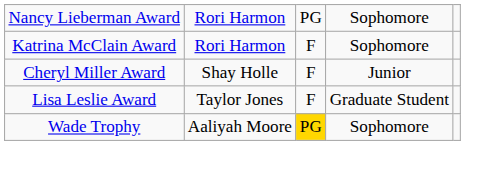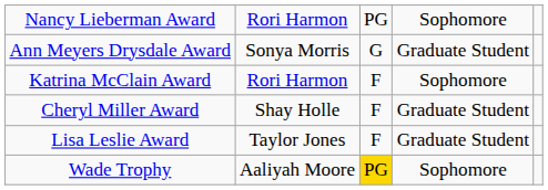 <table class="wikitable">
 <tr align="center">
 <td rowspan="1"><a href='#'>Nancy Lieberman Award</a></td>
 <td><a href='#'>Rori Harmon</a></td>
 <td>PG</td>
 <td>Sophomore</td>
+<td rowspan="1"></td>
+</tr>
+<tr align="center">
+<td rowspan="1"><a href='#'>Ann Meyers Drysdale Award</a></td>
+<td>Sonya Morris</td>
+<td>G</td>
+<td>Graduate Student</td>
 <td rowspan="1"></td>
 </tr>
 <tr align="center">
 <td rowspan="1"><a href='#'>Katrina McClain Award</a></td>
 <td><a href='#'>Rori Harmon</a></td>
 <td>F</td>
 <td>Sophomore</td>
 <td rowspan="1"></td>
 </tr>
 <tr align="center">
 <td rowspan="1"><a href='#'>Cheryl Miller Award</a></td>
 <td>Shay Holle</td>
 <td>F</td>
-<td>Junior</td>
+<td>Graduate Student</td>
 <td rowspan="1"></td>
 </tr>
 <tr align="center">
 <td rowspan="1"><a href='#'>Lisa Leslie Award</a></td>
 <td>Taylor Jones</td>
 <td>F</td>
 <td>Graduate Student</td>
 <td rowspan="1"></td>
 </tr>
 <tr align="center">
 <td rowspan="1"><a href='#'>Wade Trophy</a></td>
 <td>Aaliyah Moore</td>
 <td style="background: gold;">PG</td>
 <td>Sophomore</td>
 <td rowspan="1"></td>
 </tr>
 </table>
